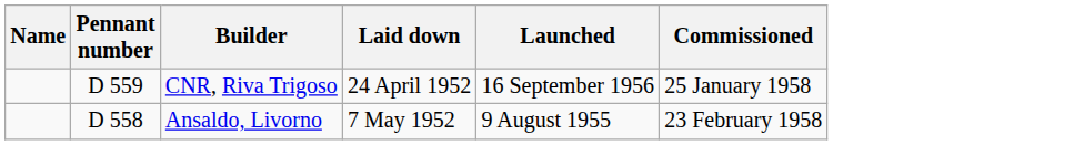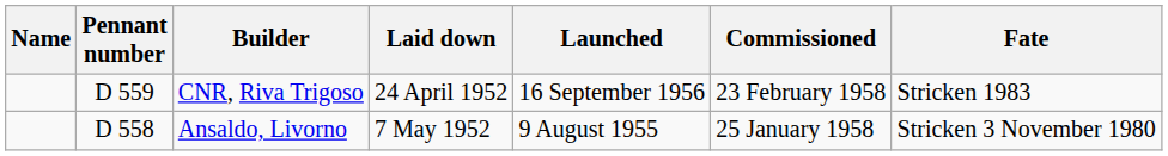 <table class="wikitable">
 <tr>
 <th>Name</th>
 <th style="line-height:1.2em;">Pennant<br>number</th>
 <th>Builder</th>
 <th>Laid down</th>
 <th>Launched</th>
 <th>Commissioned</th>
+<th>Fate</th>
 </tr>
 <tr>
 <td></td>
 <td style="text-align:center;">D 559</td>
 <td><a href='#'>CNR</a>, <a href='#'>Riva Trigoso</a></td>
 <td>24 April 1952</td>
 <td>16 September 1956</td>
-<td>25 January 1958</td>
+<td>23 February 1958</td>
+<td>Stricken 1983</td>
 </tr>
 <tr>
 <td></td>
 <td style="text-align:center;">D 558</td>
 <td><a href='#'>Ansaldo, Livorno</a></td>
 <td>7 May 1952</td>
 <td>9 August 1955</td>
-<td>23 February 1958</td>
+<td>25 January 1958</td>
+<td>Stricken 3 November 1980</td>
 </tr>
 </table>
